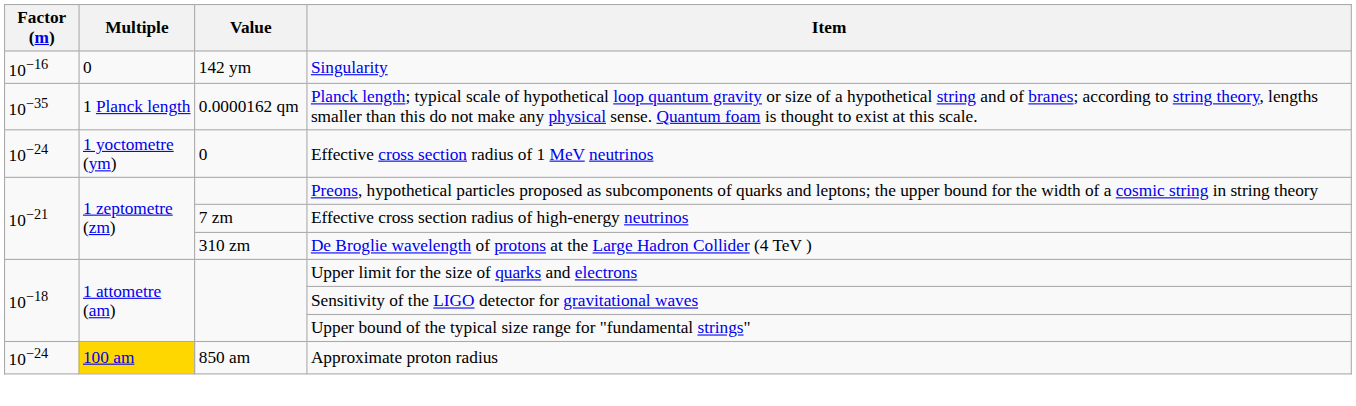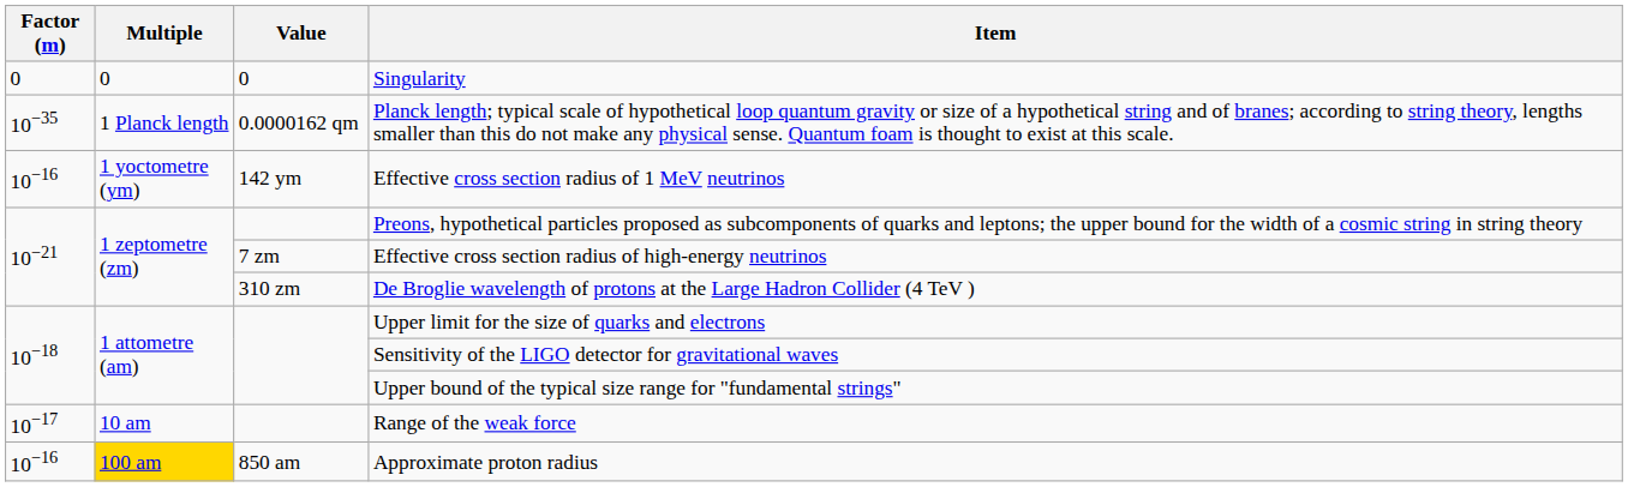 <table class="wikitable">
 <tr>
 <th>Factor (<a href='#'>m</a>)</th>
 <th>Multiple</th>
 <th>Value</th>
 <th>Item</th>
 </tr>
 <tr>
-<td>10<sup>−16</sup></td>
 <td>0</td>
-<td>142 ym</td>
+<td>0</td>
+<td>0</td>
 <td><a href='#'>Singularity</a></td>
 </tr>
 <tr>
 <td>10<sup>−35</sup></td>
 <td>1 <a href='#'>Planck length</a></td>
 <td>0.0000162 qm </td>
 <td><a href='#'>Planck length</a>; typical scale of hypothetical <a href='#'>loop quantum gravity</a> or size of a hypothetical <a href='#'>string</a> and of <a href='#'>branes</a>; according to <a href='#'>string theory</a>, lengths smaller than this do not make any <a href='#'>physical</a> sense. <a href='#'>Quantum foam</a> is thought to exist at this scale.</td>
 </tr>
 <tr>
-<td>10<sup>−24</sup></td>
+<td>10<sup>−16</sup></td>
 <td><a href='#'>1 yoctometre</a> (<a href='#'>ym</a>)</td>
-<td>0</td>
+<td>142 ym</td>
 <td>Effective <a href='#'>cross section</a> radius of 1 <a href='#'>MeV</a> <a href='#'>neutrinos</a></td>
 </tr>
 <tr>
 <td rowspan=3>10<sup>−21</sup></td>
 <td rowspan=3><a href='#'>1 zeptometre</a> (<a href='#'>zm</a>)</td>
 <td></td>
 <td><a href='#'>Preons</a>, hypothetical particles proposed as subcomponents of quarks and leptons; the upper bound for the width of a <a href='#'>cosmic string</a> in string theory</td>
 </tr>
 <tr>
 <td>7 zm</td>
 <td>Effective cross section radius of high-energy <a href='#'>neutrinos</a></td>
 </tr>
 <tr>
 <td>310 zm</td>
 <td><a href='#'>De Broglie wavelength</a> of <a href='#'>protons</a> at the <a href='#'>Large Hadron Collider</a> (4 TeV )</td>
 </tr>
 <tr>
 <td rowspan=3>10<sup>−18</sup></td>
 <td rowspan=3><a href='#'>1 attometre</a> (<a href='#'>am</a>)</td>
 <td rowspan=3></td>
 <td>Upper limit for the size of <a href='#'>quarks</a> and <a href='#'>electrons</a></td>
 </tr>
 <tr>
 <td>Sensitivity of the <a href='#'>LIGO</a> detector for <a href='#'>gravitational waves</a></td>
 </tr>
 <tr>
 <td>Upper bound of the typical size range for "fundamental <a href='#'>strings</a>"</td>
 </tr>
 <tr>
-<td>10<sup>−24</sup></td>
+<td>10<sup>−17</sup></td>
+<td><a href='#'>10 am</a></td>
+<td></td>
+<td>Range of the <a href='#'>weak force</a></td>
+</tr>
+<tr>
+<td>10<sup>−16</sup></td>
 <td style="background: gold;"><a href='#'>100 am</a></td>
 <td>850 am</td>
 <td>Approximate proton radius</td>
 </tr>
 </table>
